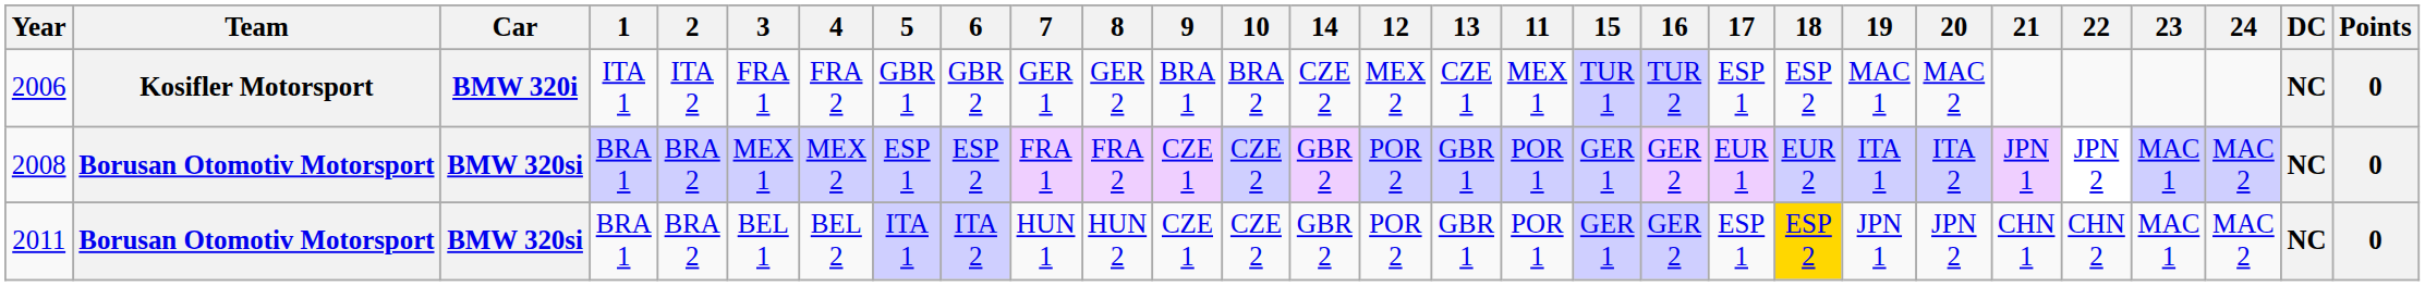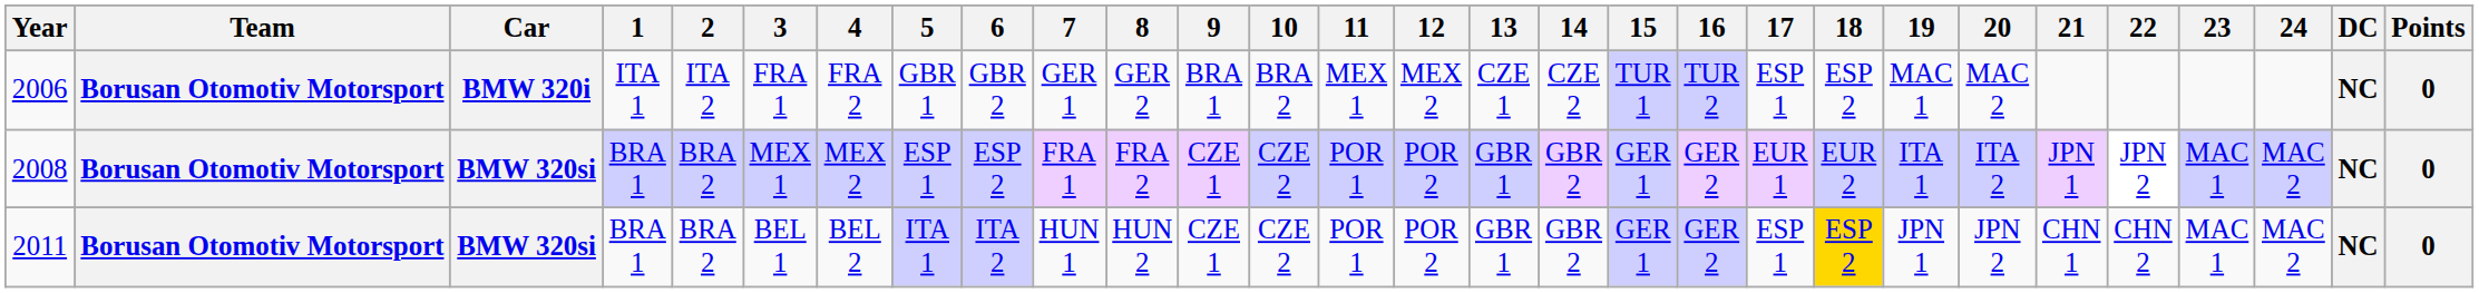 <table class="wikitable" style="text-align:center; font-size:85%">
 <tr>
 <th>Year</th>
 <th>Team</th>
 <th>Car</th>
 <th>1</th>
 <th>2</th>
 <th>3</th>
 <th>4</th>
 <th>5</th>
 <th>6</th>
 <th>7</th>
 <th>8</th>
 <th>9</th>
 <th>10</th>
-<th>14</th>
+<th>11</th>
 <th>12</th>
 <th>13</th>
-<th>11</th>
+<th>14</th>
 <th>15</th>
 <th>16</th>
 <th>17</th>
 <th>18</th>
 <th>19</th>
 <th>20</th>
 <th>21</th>
 <th>22</th>
 <th>23</th>
 <th>24</th>
 <th>DC</th>
 <th>Points</th>
 </tr>
 <tr>
 <td><a href='#'>2006</a></td>
-<th>Kosifler Motorsport</th>
+<th><a href='#'>Borusan Otomotiv Motorsport</a></th>
 <th><a href='#'>BMW 320i</a></th>
 <td><a href='#'>ITA<br>1</a></td>
 <td><a href='#'>ITA<br>2</a></td>
 <td><a href='#'>FRA<br>1</a></td>
 <td><a href='#'>FRA<br>2</a></td>
 <td><a href='#'>GBR<br>1</a></td>
 <td><a href='#'>GBR<br>2</a></td>
 <td><a href='#'>GER<br>1</a><br> <small></small></td>
 <td><a href='#'>GER<br>2</a></td>
 <td><a href='#'>BRA<br>1</a></td>
 <td><a href='#'>BRA<br>2</a></td>
-<td><a href='#'>CZE<br>2</a></td>
+<td><a href='#'>MEX<br>1</a></td>
 <td><a href='#'>MEX<br>2</a></td>
 <td><a href='#'>CZE<br>1</a></td>
-<td><a href='#'>MEX<br>1</a></td>
+<td><a href='#'>CZE<br>2</a></td>
 <td style="background:#cfcfff;"><a href='#'>TUR<br>1</a><br></td>
 <td style="background:#cfcfff;"><a href='#'>TUR<br>2</a><br></td>
 <td><a href='#'>ESP<br>1</a></td>
 <td><a href='#'>ESP<br>2</a></td>
 <td><a href='#'>MAC<br>1</a></td>
 <td><a href='#'>MAC<br>2</a></td>
 <td></td>
 <td></td>
 <td></td>
 <td></td>
 <th>NC</th>
 <th>0</th>
 </tr>
 <tr>
 <td><a href='#'>2008</a></td>
 <th><a href='#'>Borusan Otomotiv Motorsport</a></th>
 <th><a href='#'>BMW 320si</a></th>
 <td style="background:#cfcfff;"><a href='#'>BRA<br>1</a><br></td>
 <td style="background:#cfcfff;"><a href='#'>BRA<br>2</a><br></td>
 <td style="background:#cfcfff;"><a href='#'>MEX<br>1</a><br></td>
 <td style="background:#cfcfff;"><a href='#'>MEX<br>2</a><br></td>
 <td style="background:#cfcfff;"><a href='#'>ESP<br>1</a><br></td>
 <td style="background:#cfcfff;"><a href='#'>ESP<br>2</a><br></td>
 <td style="background:#efcfff;"><a href='#'>FRA<br>1</a><br></td>
 <td style="background:#efcfff;"><a href='#'>FRA<br>2</a><br></td>
 <td style="background:#efcfff;"><a href='#'>CZE<br>1</a><br></td>
 <td style="background:#cfcfff;"><a href='#'>CZE<br>2</a><br></td>
-<td style="background:#efcfff;"><a href='#'>GBR<br>2</a><br></td>
+<td style="background:#cfcfff;"><a href='#'>POR<br>1</a><br></td>
 <td style="background:#cfcfff;"><a href='#'>POR<br>2</a><br></td>
 <td style="background:#cfcfff;"><a href='#'>GBR<br>1</a><br></td>
-<td style="background:#cfcfff;"><a href='#'>POR<br>1</a><br></td>
+<td style="background:#efcfff;"><a href='#'>GBR<br>2</a><br></td>
 <td style="background:#cfcfff;"><a href='#'>GER<br>1</a><br> </td>
 <td style="background:#efcfff;"><a href='#'>GER<br>2</a><br></td>
 <td style="background:#efcfff;"><a href='#'>EUR<br>1</a><br></td>
 <td style="background:#cfcfff;"><a href='#'>EUR<br>2</a><br></td>
 <td style="background:#cfcfff;"><a href='#'>ITA<br>1</a><br></td>
 <td style="background:#cfcfff;"><a href='#'>ITA<br>2</a><br></td>
 <td style="background:#efcfff;"><a href='#'>JPN<br>1</a><br></td>
 <td style="background:#ffffff;"><a href='#'>JPN<br>2</a><br></td>
 <td style="background:#cfcfff;"><a href='#'>MAC<br>1</a><br></td>
 <td style="background:#cfcfff;"><a href='#'>MAC<br>2</a><br></td>
 <th>NC</th>
 <th>0</th>
 </tr>
 <tr>
 <td><a href='#'>2011</a></td>
 <th><a href='#'>Borusan Otomotiv Motorsport</a></th>
 <th><a href='#'>BMW 320si</a></th>
 <td><a href='#'>BRA<br>1</a></td>
 <td><a href='#'>BRA<br>2</a></td>
 <td><a href='#'>BEL<br>1</a></td>
 <td><a href='#'>BEL<br>2</a></td>
 <td style="background:#cfcfff;"><a href='#'>ITA<br>1</a><br></td>
 <td style="background:#cfcfff;"><a href='#'>ITA<br>2</a><br></td>
 <td><a href='#'>HUN<br>1</a></td>
 <td><a href='#'>HUN<br>2</a></td>
 <td><a href='#'>CZE<br>1</a></td>
 <td><a href='#'>CZE<br>2</a></td>
-<td><a href='#'>GBR<br>2</a></td>
+<td><a href='#'>POR<br>1</a></td>
 <td><a href='#'>POR<br>2</a></td>
 <td><a href='#'>GBR<br>1</a></td>
-<td><a href='#'>POR<br>1</a></td>
+<td><a href='#'>GBR<br>2</a></td>
 <td style="background:#cfcfff;"><a href='#'>GER<br>1</a><br></td>
 <td style="background:#cfcfff;"><a href='#'>GER<br>2</a><br></td>
 <td><a href='#'>ESP<br>1</a></td>
 <td style="background: gold;"><a href='#'>ESP<br>2</a></td>
 <td><a href='#'>JPN<br>1</a></td>
 <td><a href='#'>JPN<br>2</a></td>
 <td><a href='#'>CHN<br>1</a></td>
 <td><a href='#'>CHN<br>2</a></td>
 <td><a href='#'>MAC<br>1</a></td>
 <td><a href='#'>MAC<br>2</a></td>
 <th>NC</th>
 <th>0</th>
 </tr>
 </table>
